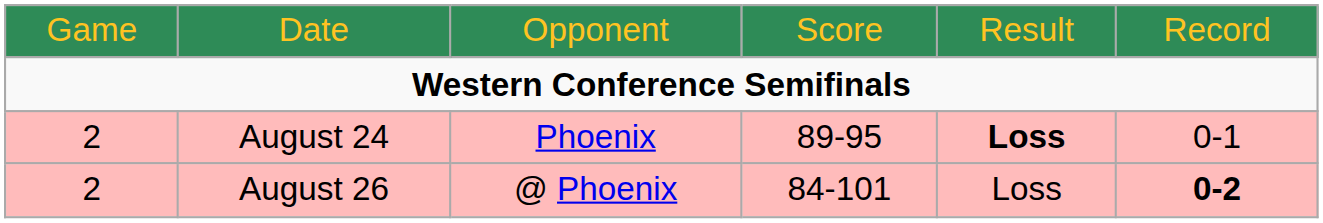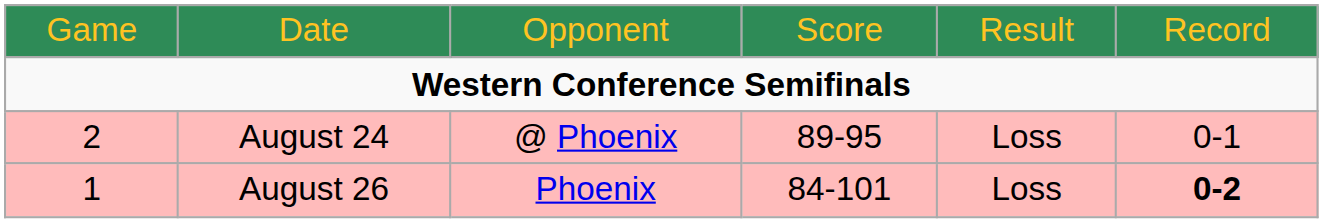 <table class="wikitable" width="50%">
 <tr align="center" style="background:#2e8b57; color:#ffc322;">
 <td>Game</td>
 <td>Date</td>
 <td>Opponent</td>
 <td>Score</td>
 <td>Result</td>
 <td>Record</td>
 </tr>
 <tr>
 <td colspan="6" align="center"><strong>Western Conference Semifinals</strong></td>
 </tr>
 <tr align="center" bgcolor="ffbbbb">
 <td>2</td>
 <td>August 24</td>
-<td><a href='#'>Phoenix</a></td>
+<td>@ <a href='#'>Phoenix</a></td>
 <td>89-95</td>
-<td><strong>Loss</strong></td>
+<td>Loss</td>
 <td>0-1</td>
 </tr>
 <tr align="center" bgcolor="ffbbbb">
-<td>2</td>
+<td>1</td>
 <td>August 26</td>
-<td>@ <a href='#'>Phoenix</a></td>
+<td><a href='#'>Phoenix</a></td>
 <td>84-101</td>
 <td>Loss</td>
 <td><strong>0-2</strong></td>
 </tr>
 </table>
